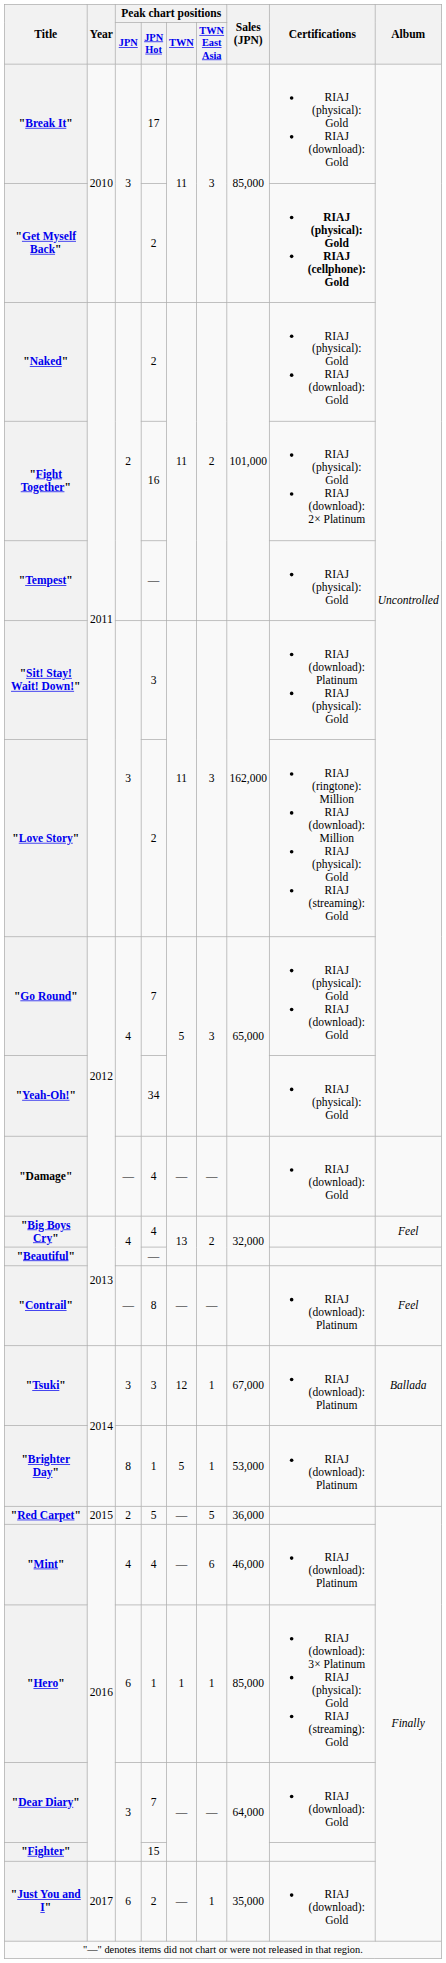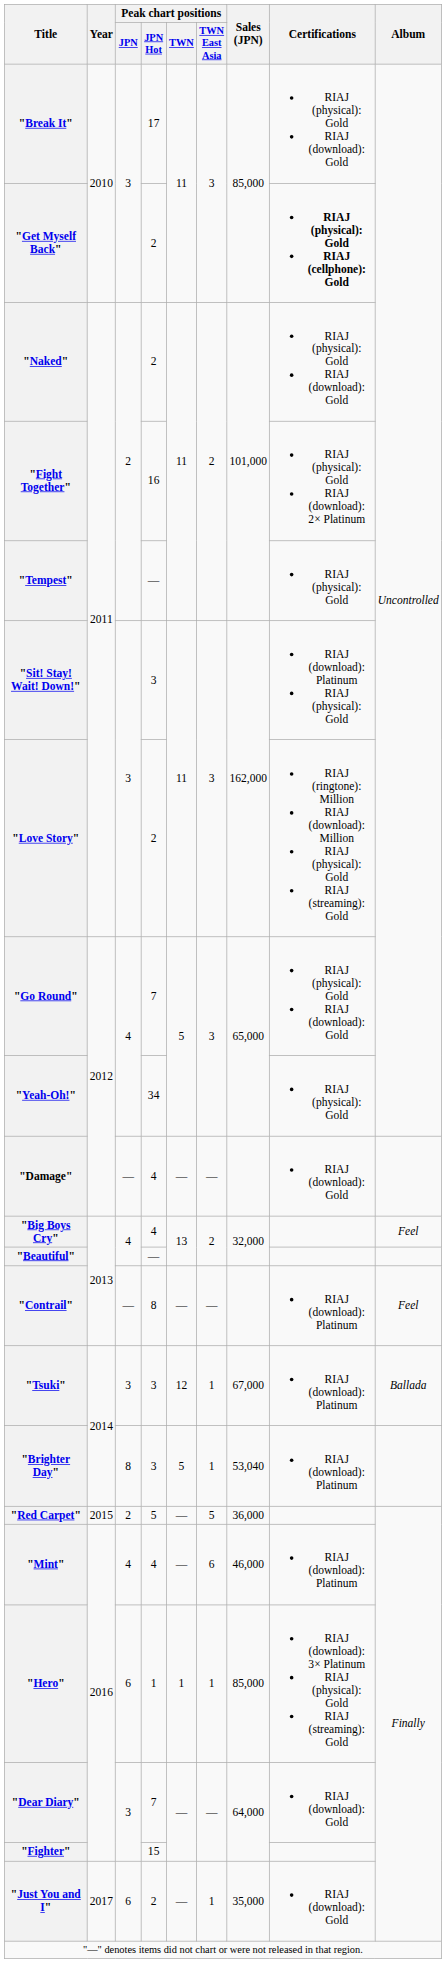 <table class="wikitable plainrowheaders" style="text-align:center;">
 <tr>
 <th scope="col" rowspan="2" style="width:16em;">Title</th>
 <th scope="col" rowspan="2">Year</th>
 <th scope="col" colspan="4">Peak chart positions</th>
 <th scope="col" rowspan="2">Sales (JPN)</th>
 <th scope="col" rowspan="2" style="width:15em;">Certifications</th>
 <th scope="col" rowspan="2">Album</th>
 </tr>
 <tr>
 <th scope="col" style="width:2.8em;font-size:90%;"><a href='#'>JPN</a><br></th>
 <th scope="col" style="width:2.8em;font-size:90%;"><a href='#'>JPN Hot</a><br></th>
 <th scope="col" style="width:2.8em;font-size:90%;"><a href='#'>TWN</a><br></th>
 <th scope="col" style="width:2.8em;font-size:90%;"><a href='#'>TWN East Asia</a><br></th>
 </tr>
 <tr>
 <th scope="row">"<a href='#'>Break It</a>"</th>
 <td rowspan="2">2010</td>
 <td rowspan="2">3</td>
 <td>17</td>
 <td rowspan="2">11</td>
 <td rowspan="2">3</td>
 <td rowspan="2">85,000</td>
 <td><br><ul><li>RIAJ <span>(physical)</span>: Gold</li><li>RIAJ <span>(download)</span>: Gold</li></ul></td>
 <td rowspan="9"><em>Uncontrolled</em></td>
 </tr>
 <tr>
 <th scope="row">"<a href='#'>Get Myself Back</a>"</th>
 <td>2</td>
 <td><strong><br><ul><li>RIAJ <span>(physical)</span>: Gold</li><li>RIAJ <span>(cellphone)</span>: Gold</li></ul></strong></td>
 </tr>
 <tr>
 <th scope="row">"<a href='#'>Naked</a>"</th>
 <td rowspan="5">2011</td>
 <td rowspan="3">2</td>
 <td>2</td>
 <td rowspan="3">11</td>
 <td rowspan="3">2</td>
 <td rowspan="3">101,000</td>
 <td><br><ul><li>RIAJ <span>(physical)</span>: Gold</li><li>RIAJ <span>(download)</span>: Gold</li></ul></td>
 </tr>
 <tr>
 <th scope="row">"<a href='#'>Fight Together</a>"</th>
 <td>16</td>
 <td><br><ul><li>RIAJ <span>(physical)</span>: Gold</li><li>RIAJ <span>(download)</span>: 2× Platinum</li></ul></td>
 </tr>
 <tr>
 <th scope="row">"<a href='#'>Tempest</a>"</th>
 <td>—</td>
 <td><br><ul><li>RIAJ <span>(physical)</span>: Gold</li></ul></td>
 </tr>
 <tr>
 <th scope="row">"<a href='#'>Sit! Stay! Wait! Down!</a>"</th>
 <td rowspan="2">3</td>
 <td>3</td>
 <td rowspan="2">11</td>
 <td rowspan="2">3</td>
 <td rowspan="2">162,000</td>
 <td><br><ul><li>RIAJ <span>(download)</span>: Platinum</li><li>RIAJ <span>(physical)</span>: Gold</li></ul></td>
 </tr>
 <tr>
 <th scope="row">"<a href='#'>Love Story</a>"</th>
 <td>2</td>
 <td><br><ul><li>RIAJ <span>(ringtone)</span>: Million</li><li>RIAJ <span>(download)</span>: Million</li><li>RIAJ <span>(physical)</span>: Gold</li><li>RIAJ <span>(streaming)</span>: Gold</li></ul></td>
 </tr>
 <tr>
 <th scope="row">"<a href='#'>Go Round</a>"</th>
 <td rowspan="3">2012</td>
 <td rowspan="2">4</td>
 <td>7</td>
 <td rowspan="2">5</td>
 <td rowspan="2">3</td>
 <td rowspan="2">65,000</td>
 <td><br><ul><li>RIAJ <span>(physical)</span>: Gold</li><li>RIAJ <span>(download)</span>: Gold</li></ul></td>
 </tr>
 <tr>
 <th scope="row">"<a href='#'>Yeah-Oh!</a>"</th>
 <td>34</td>
 <td><br><ul><li>RIAJ <span>(physical)</span>: Gold</li></ul></td>
 </tr>
 <tr>
 <th scope="row">"Damage"</th>
 <td>—</td>
 <td>4</td>
 <td>—</td>
 <td>—</td>
 <td></td>
 <td><br><ul><li>RIAJ <span>(download)</span>: Gold</li></ul></td>
 <td></td>
 </tr>
 <tr>
 <th scope="row">"<a href='#'>Big Boys Cry</a>"</th>
 <td rowspan="3">2013</td>
 <td rowspan="2">4</td>
 <td>4</td>
 <td rowspan="2">13</td>
 <td rowspan="2">2</td>
 <td rowspan="2">32,000</td>
 <td></td>
 <td><em>Feel</em></td>
 </tr>
 <tr>
 <th scope="row">"<a href='#'>Beautiful</a>"</th>
 <td>—</td>
 <td></td>
 <td></td>
 </tr>
 <tr>
 <th scope="row">"<a href='#'>Contrail</a>"</th>
 <td>—</td>
 <td>8</td>
 <td>—</td>
 <td>—</td>
 <td></td>
 <td><br><ul><li>RIAJ <span>(download)</span>: Platinum</li></ul></td>
 <td><em>Feel</em></td>
 </tr>
 <tr>
 <th scope="row">"<a href='#'>Tsuki</a>"</th>
 <td rowspan="2">2014</td>
 <td>3</td>
 <td>3</td>
 <td>12</td>
 <td>1</td>
 <td>67,000</td>
 <td><br><ul><li>RIAJ <span>(download)</span>: Platinum</li></ul></td>
 <td><em>Ballada</em></td>
 </tr>
 <tr>
 <th scope="row">"<a href='#'>Brighter Day</a>"</th>
 <td>8</td>
-<td>1</td>
+<td>3</td>
 <td>5</td>
 <td>1</td>
-<td>53,000</td>
+<td>53,040</td>
 <td><br><ul><li>RIAJ <span>(download)</span>: Platinum</li></ul></td>
 <td></td>
 </tr>
 <tr>
 <th scope="row">"<a href='#'>Red Carpet</a>"</th>
 <td>2015</td>
 <td>2</td>
 <td>5</td>
 <td>—</td>
 <td>5</td>
 <td>36,000</td>
 <td></td>
 <td rowspan="6"><em>Finally</em></td>
 </tr>
 <tr>
 <th scope="row">"<a href='#'>Mint</a>"</th>
 <td rowspan="4">2016</td>
 <td>4</td>
 <td>4</td>
 <td>—</td>
 <td>6</td>
 <td>46,000</td>
 <td><br><ul><li>RIAJ <span>(download)</span>: Platinum</li></ul></td>
 </tr>
 <tr>
 <th scope="row">"<a href='#'>Hero</a>"</th>
 <td>6</td>
 <td>1</td>
 <td>1</td>
 <td>1</td>
 <td>85,000 </td>
 <td><br><ul><li>RIAJ <span>(download)</span>: 3× Platinum</li><li>RIAJ <span>(physical)</span>: Gold</li><li>RIAJ <span>(streaming)</span>: Gold</li></ul></td>
 </tr>
 <tr>
 <th scope="row">"<a href='#'>Dear Diary</a>"</th>
 <td rowspan="2">3</td>
 <td>7</td>
 <td rowspan="2">—</td>
 <td rowspan="2">—</td>
 <td rowspan="2">64,000</td>
 <td><br><ul><li>RIAJ <span>(download)</span>: Gold</li></ul></td>
 </tr>
 <tr>
 <th scope="row">"<a href='#'>Fighter</a>"</th>
 <td>15</td>
 <td></td>
 </tr>
 <tr>
 <th scope="row">"<a href='#'>Just You and I</a>"</th>
 <td>2017</td>
 <td>6</td>
 <td>2</td>
 <td>—</td>
 <td>1</td>
 <td>35,000 </td>
 <td><br><ul><li>RIAJ <span>(download)</span>: Gold</li></ul></td>
 </tr>
 <tr>
 <td colspan="12" align="center" style="font-size:90%;">"—" denotes items did not chart or were not released in that region.</td>
 </tr>
 </table>
